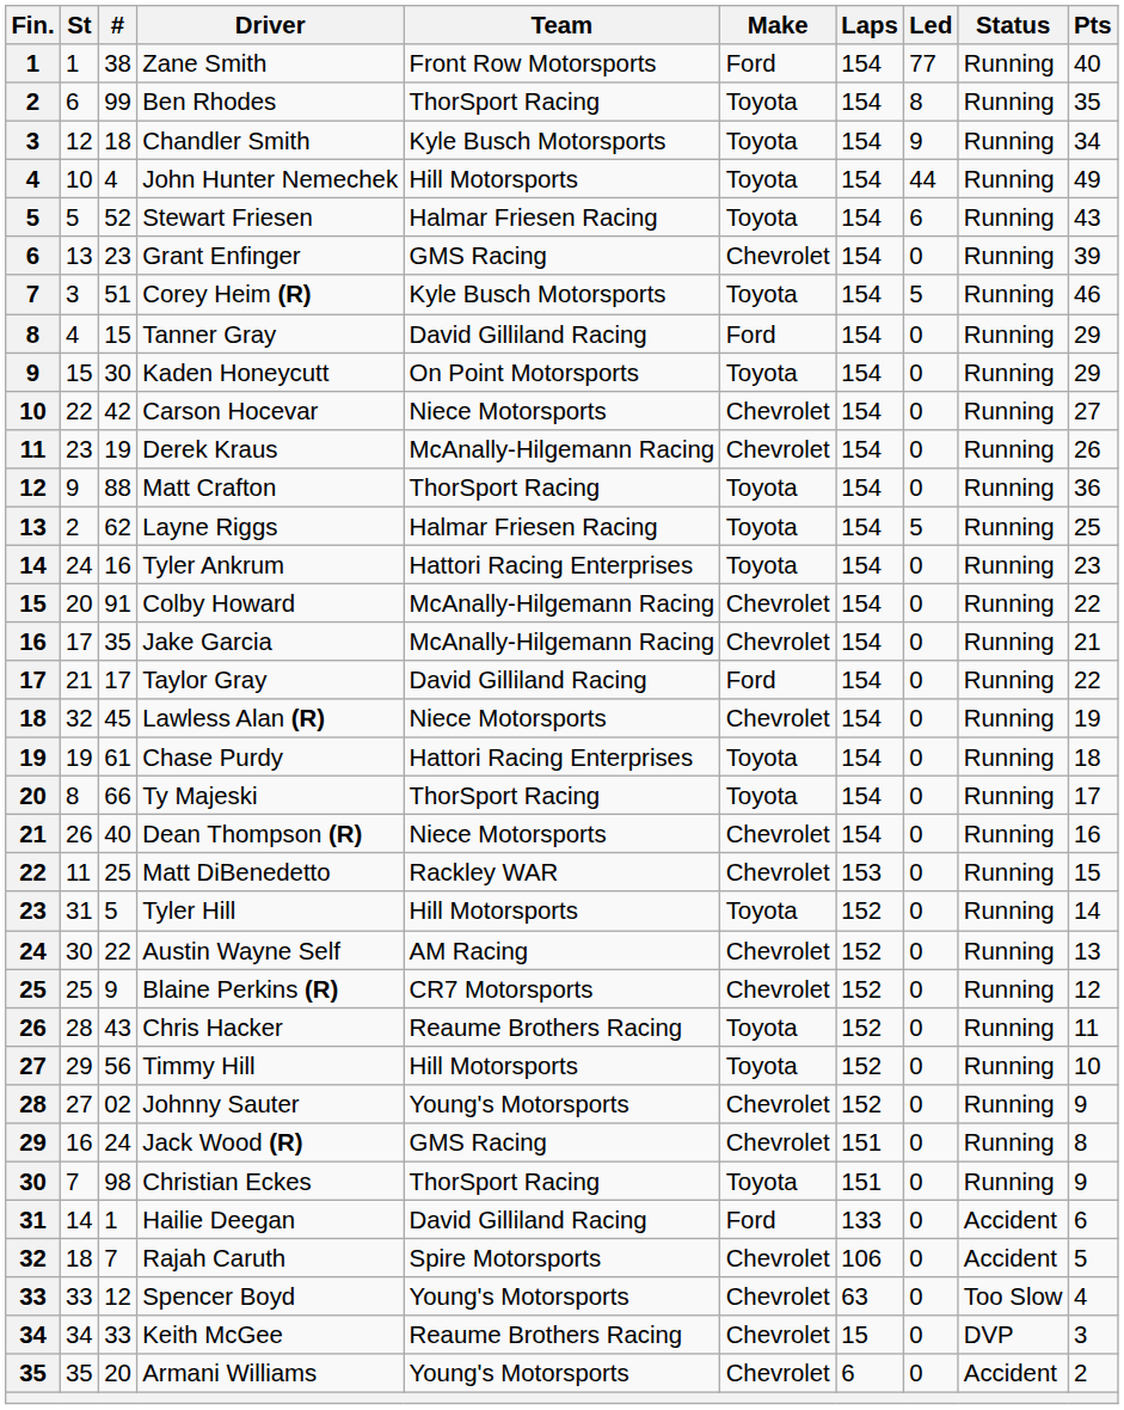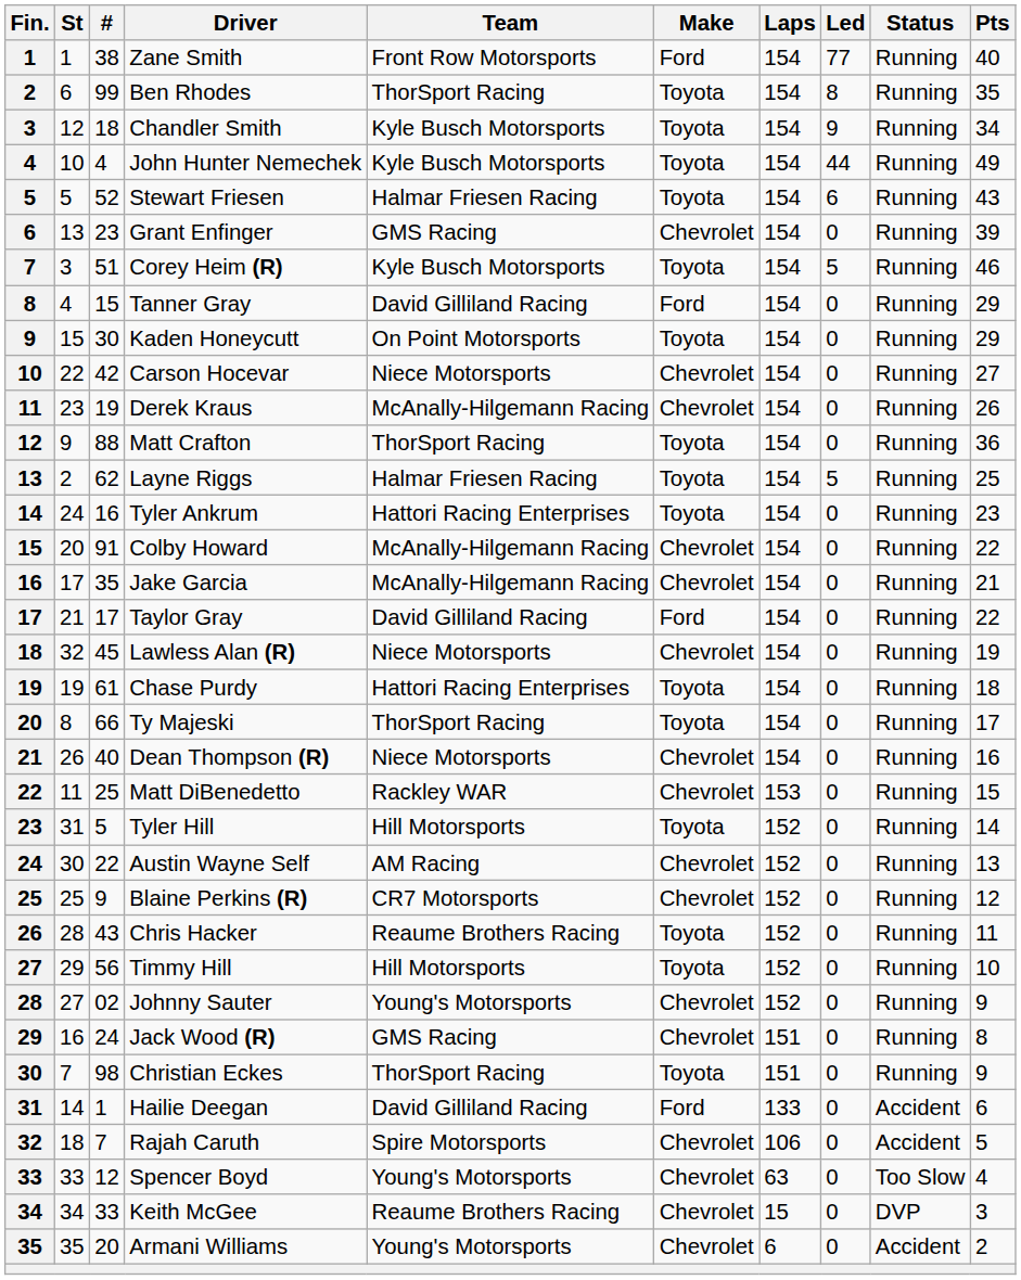 <table class="wikitable" style="font-size:95%">
 <tr>
 <th>Fin.</th>
 <th>St</th>
 <th>#</th>
 <th>Driver</th>
 <th>Team</th>
 <th>Make</th>
 <th>Laps</th>
 <th>Led</th>
 <th>Status</th>
 <th>Pts</th>
 </tr>
 <tr>
 <th>1</th>
 <td>1</td>
 <td>38</td>
 <td>Zane Smith</td>
 <td>Front Row Motorsports</td>
 <td>Ford</td>
 <td>154</td>
 <td>77</td>
 <td>Running</td>
 <td>40</td>
 </tr>
 <tr>
 <th>2</th>
 <td>6</td>
 <td>99</td>
 <td>Ben Rhodes</td>
 <td>ThorSport Racing</td>
 <td>Toyota</td>
 <td>154</td>
 <td>8</td>
 <td>Running</td>
 <td>35</td>
 </tr>
 <tr>
 <th>3</th>
 <td>12</td>
 <td>18</td>
 <td>Chandler Smith</td>
 <td>Kyle Busch Motorsports</td>
 <td>Toyota</td>
 <td>154</td>
 <td>9</td>
 <td>Running</td>
 <td>34</td>
 </tr>
 <tr>
 <th>4</th>
 <td>10</td>
 <td>4</td>
 <td>John Hunter Nemechek</td>
-<td>Hill Motorsports</td>
+<td>Kyle Busch Motorsports</td>
 <td>Toyota</td>
 <td>154</td>
 <td>44</td>
 <td>Running</td>
 <td>49</td>
 </tr>
 <tr>
 <th>5</th>
 <td>5</td>
 <td>52</td>
 <td>Stewart Friesen</td>
 <td>Halmar Friesen Racing</td>
 <td>Toyota</td>
 <td>154</td>
 <td>6</td>
 <td>Running</td>
 <td>43</td>
 </tr>
 <tr>
 <th>6</th>
 <td>13</td>
 <td>23</td>
 <td>Grant Enfinger</td>
 <td>GMS Racing</td>
 <td>Chevrolet</td>
 <td>154</td>
 <td>0</td>
 <td>Running</td>
 <td>39</td>
 </tr>
 <tr>
 <th>7</th>
 <td>3</td>
 <td>51</td>
 <td>Corey Heim <strong>(R)</strong></td>
 <td>Kyle Busch Motorsports</td>
 <td>Toyota</td>
 <td>154</td>
 <td>5</td>
 <td>Running</td>
 <td>46</td>
 </tr>
 <tr>
 <th>8</th>
 <td>4</td>
 <td>15</td>
 <td>Tanner Gray</td>
 <td>David Gilliland Racing</td>
 <td>Ford</td>
 <td>154</td>
 <td>0</td>
 <td>Running</td>
 <td>29</td>
 </tr>
 <tr>
 <th>9</th>
 <td>15</td>
 <td>30</td>
 <td>Kaden Honeycutt</td>
 <td>On Point Motorsports</td>
 <td>Toyota</td>
 <td>154</td>
 <td>0</td>
 <td>Running</td>
 <td>29</td>
 </tr>
 <tr>
 <th>10</th>
 <td>22</td>
 <td>42</td>
 <td>Carson Hocevar</td>
 <td>Niece Motorsports</td>
 <td>Chevrolet</td>
 <td>154</td>
 <td>0</td>
 <td>Running</td>
 <td>27</td>
 </tr>
 <tr>
 <th>11</th>
 <td>23</td>
 <td>19</td>
 <td>Derek Kraus</td>
 <td>McAnally-Hilgemann Racing</td>
 <td>Chevrolet</td>
 <td>154</td>
 <td>0</td>
 <td>Running</td>
 <td>26</td>
 </tr>
 <tr>
 <th>12</th>
 <td>9</td>
 <td>88</td>
 <td>Matt Crafton</td>
 <td>ThorSport Racing</td>
 <td>Toyota</td>
 <td>154</td>
 <td>0</td>
 <td>Running</td>
 <td>36</td>
 </tr>
 <tr>
 <th>13</th>
 <td>2</td>
 <td>62</td>
 <td>Layne Riggs</td>
 <td>Halmar Friesen Racing</td>
 <td>Toyota</td>
 <td>154</td>
 <td>5</td>
 <td>Running</td>
 <td>25</td>
 </tr>
 <tr>
 <th>14</th>
 <td>24</td>
 <td>16</td>
 <td>Tyler Ankrum</td>
 <td>Hattori Racing Enterprises</td>
 <td>Toyota</td>
 <td>154</td>
 <td>0</td>
 <td>Running</td>
 <td>23</td>
 </tr>
 <tr>
 <th>15</th>
 <td>20</td>
 <td>91</td>
 <td>Colby Howard</td>
 <td>McAnally-Hilgemann Racing</td>
 <td>Chevrolet</td>
 <td>154</td>
 <td>0</td>
 <td>Running</td>
 <td>22</td>
 </tr>
 <tr>
 <th>16</th>
 <td>17</td>
 <td>35</td>
 <td>Jake Garcia</td>
 <td>McAnally-Hilgemann Racing</td>
 <td>Chevrolet</td>
 <td>154</td>
 <td>0</td>
 <td>Running</td>
 <td>21</td>
 </tr>
 <tr>
 <th>17</th>
 <td>21</td>
 <td>17</td>
 <td>Taylor Gray</td>
 <td>David Gilliland Racing</td>
 <td>Ford</td>
 <td>154</td>
 <td>0</td>
 <td>Running</td>
 <td>22</td>
 </tr>
 <tr>
 <th>18</th>
 <td>32</td>
 <td>45</td>
 <td>Lawless Alan <strong>(R)</strong></td>
 <td>Niece Motorsports</td>
 <td>Chevrolet</td>
 <td>154</td>
 <td>0</td>
 <td>Running</td>
 <td>19</td>
 </tr>
 <tr>
 <th>19</th>
 <td>19</td>
 <td>61</td>
 <td>Chase Purdy</td>
 <td>Hattori Racing Enterprises</td>
 <td>Toyota</td>
 <td>154</td>
 <td>0</td>
 <td>Running</td>
 <td>18</td>
 </tr>
 <tr>
 <th>20</th>
 <td>8</td>
 <td>66</td>
 <td>Ty Majeski</td>
 <td>ThorSport Racing</td>
 <td>Toyota</td>
 <td>154</td>
 <td>0</td>
 <td>Running</td>
 <td>17</td>
 </tr>
 <tr>
 <th>21</th>
 <td>26</td>
 <td>40</td>
 <td>Dean Thompson <strong>(R)</strong></td>
 <td>Niece Motorsports</td>
 <td>Chevrolet</td>
 <td>154</td>
 <td>0</td>
 <td>Running</td>
 <td>16</td>
 </tr>
 <tr>
 <th>22</th>
 <td>11</td>
 <td>25</td>
 <td>Matt DiBenedetto</td>
 <td>Rackley WAR</td>
 <td>Chevrolet</td>
 <td>153</td>
 <td>0</td>
 <td>Running</td>
 <td>15</td>
 </tr>
 <tr>
 <th>23</th>
 <td>31</td>
 <td>5</td>
 <td>Tyler Hill</td>
 <td>Hill Motorsports</td>
 <td>Toyota</td>
 <td>152</td>
 <td>0</td>
 <td>Running</td>
 <td>14</td>
 </tr>
 <tr>
 <th>24</th>
 <td>30</td>
 <td>22</td>
 <td>Austin Wayne Self</td>
 <td>AM Racing</td>
 <td>Chevrolet</td>
 <td>152</td>
 <td>0</td>
 <td>Running</td>
 <td>13</td>
 </tr>
 <tr>
 <th>25</th>
 <td>25</td>
 <td>9</td>
 <td>Blaine Perkins <strong>(R)</strong></td>
 <td>CR7 Motorsports</td>
 <td>Chevrolet</td>
 <td>152</td>
 <td>0</td>
 <td>Running</td>
 <td>12</td>
 </tr>
 <tr>
 <th>26</th>
 <td>28</td>
 <td>43</td>
 <td>Chris Hacker</td>
 <td>Reaume Brothers Racing</td>
 <td>Toyota</td>
 <td>152</td>
 <td>0</td>
 <td>Running</td>
 <td>11</td>
 </tr>
 <tr>
 <th>27</th>
 <td>29</td>
 <td>56</td>
 <td>Timmy Hill</td>
 <td>Hill Motorsports</td>
 <td>Toyota</td>
 <td>152</td>
 <td>0</td>
 <td>Running</td>
 <td>10</td>
 </tr>
 <tr>
 <th>28</th>
 <td>27</td>
 <td>02</td>
 <td>Johnny Sauter</td>
 <td>Young's Motorsports</td>
 <td>Chevrolet</td>
 <td>152</td>
 <td>0</td>
 <td>Running</td>
 <td>9</td>
 </tr>
 <tr>
 <th>29</th>
 <td>16</td>
 <td>24</td>
 <td>Jack Wood <strong>(R)</strong></td>
 <td>GMS Racing</td>
 <td>Chevrolet</td>
 <td>151</td>
 <td>0</td>
 <td>Running</td>
 <td>8</td>
 </tr>
 <tr>
 <th>30</th>
 <td>7</td>
 <td>98</td>
 <td>Christian Eckes</td>
 <td>ThorSport Racing</td>
 <td>Toyota</td>
 <td>151</td>
 <td>0</td>
 <td>Running</td>
 <td>9</td>
 </tr>
 <tr>
 <th>31</th>
 <td>14</td>
 <td>1</td>
 <td>Hailie Deegan</td>
 <td>David Gilliland Racing</td>
 <td>Ford</td>
 <td>133</td>
 <td>0</td>
 <td>Accident</td>
 <td>6</td>
 </tr>
 <tr>
 <th>32</th>
 <td>18</td>
 <td>7</td>
 <td>Rajah Caruth</td>
 <td>Spire Motorsports</td>
 <td>Chevrolet</td>
 <td>106</td>
 <td>0</td>
 <td>Accident</td>
 <td>5</td>
 </tr>
 <tr>
 <th>33</th>
 <td>33</td>
 <td>12</td>
 <td>Spencer Boyd</td>
 <td>Young's Motorsports</td>
 <td>Chevrolet</td>
 <td>63</td>
 <td>0</td>
 <td>Too Slow</td>
 <td>4</td>
 </tr>
 <tr>
 <th>34</th>
 <td>34</td>
 <td>33</td>
 <td>Keith McGee</td>
 <td>Reaume Brothers Racing</td>
 <td>Chevrolet</td>
 <td>15</td>
 <td>0</td>
 <td>DVP</td>
 <td>3</td>
 </tr>
 <tr>
 <th>35</th>
 <td>35</td>
 <td>20</td>
 <td>Armani Williams</td>
 <td>Young's Motorsports</td>
 <td>Chevrolet</td>
 <td>6</td>
 <td>0</td>
 <td>Accident</td>
 <td>2</td>
 </tr>
 <tr>
 <th colspan="10"></th>
 </tr>
 </table>
